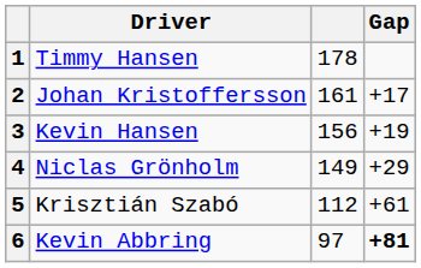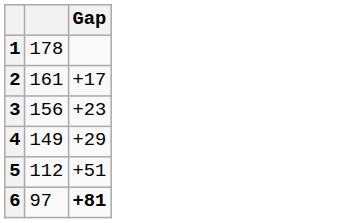 <table class="wikitable" style="font-size: 95%;">
 <tr>
 <th></th>
-<th>Driver</th>
 <th></th>
 <th>Gap</th>
 </tr>
 <tr>
 <th>1</th>
-<td> <a href='#'>Timmy Hansen</a></td>
 <td>178</td>
 <td></td>
 </tr>
 <tr>
 <th>2</th>
-<td> <a href='#'>Johan Kristoffersson</a></td>
 <td>161</td>
 <td align="right">+17</td>
 </tr>
 <tr>
 <th>3</th>
-<td> <a href='#'>Kevin Hansen</a></td>
 <td>156</td>
-<td align="right">+19</td>
+<td align="right">+23</td>
 </tr>
 <tr>
 <th>4</th>
-<td> <a href='#'>Niclas Grönholm</a></td>
 <td>149</td>
 <td align="right">+29</td>
 </tr>
 <tr>
 <th>5</th>
-<td> Krisztián Szabó</td>
 <td>112</td>
-<td align="right">+61</td>
+<td align="right">+51</td>
 </tr>
 <tr>
 <th>6</th>
-<td> <a href='#'>Kevin Abbring</a></td>
 <td>97</td>
 <td align="right"><strong>+81</strong></td>
 </tr>
 </table>
